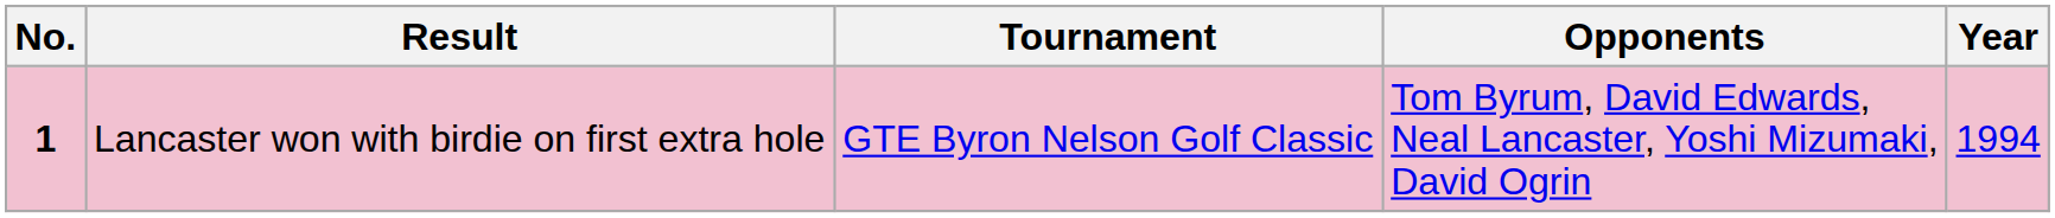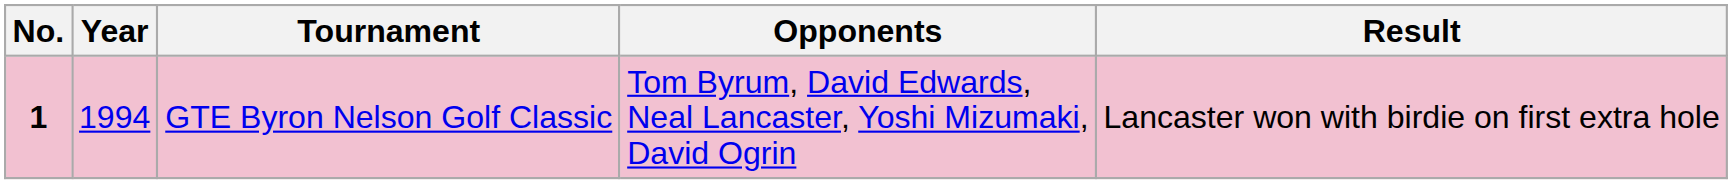 <table class="wikitable" style="font-size:95%;">
 <tr>
 <th>No.</th>
-<th>Result</th>
+<th>Year</th>
 <th>Tournament</th>
 <th>Opponents</th>
-<th>Year</th>
+<th>Result</th>
 </tr>
 <tr style="background:#F2C1D1;">
 <td align=center><strong>1</strong></td>
-<td>Lancaster won with birdie on first extra hole</td>
+<td><a href='#'>1994</a></td>
 <td><a href='#'>GTE Byron Nelson Golf Classic</a></td>
 <td> <a href='#'>Tom Byrum</a>,  <a href='#'>David Edwards</a>,<br> <a href='#'>Neal Lancaster</a>,  <a href='#'>Yoshi Mizumaki</a>,<br> <a href='#'>David Ogrin</a></td>
-<td><a href='#'>1994</a></td>
+<td>Lancaster won with birdie on first extra hole</td>
 </tr>
 </table>
